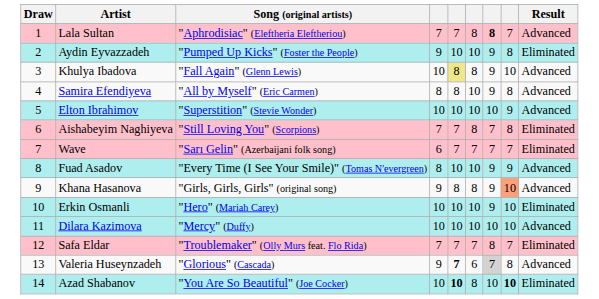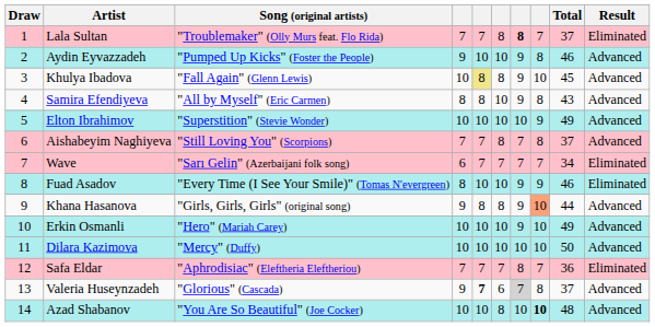 <table class="sortable wikitable" style="margin: 1em auto 1em auto; text-align:center;">
 <tr>
 <th>Draw</th>
 <th>Artist</th>
 <th>Song <small>(original artists)</small></th>
 <th><small></small></th>
 <th><small></small></th>
 <th><small></small></th>
 <th><small></small></th>
 <th><small></small></th>
+<th>Total</th>
 <th>Result</th>
 </tr>
 <tr style="background:pink;">
 <td>1</td>
 <td align="left">Lala Sultan</td>
-<td align="left">"<a href='#'>Aphrodisiac</a>" <small>(<a href='#'>Eleftheria Eleftheriou</a>)</small></td>
+<td align="left">"<a href='#'>Troublemaker</a>" <small>(<a href='#'>Olly Murs</a> feat. <a href='#'>Flo Rida</a>)</small></td>
 <td>7</td>
 <td>7</td>
 <td>8</td>
 <td><strong>8</strong></td>
 <td>7</td>
-<td align="left">Advanced</td>
+<td>37</td>
+<td align="left">Eliminated</td>
 </tr>
 <tr style="background:paleturquoise;">
 <td>2</td>
 <td align="left">Aydin Eyvazzadeh</td>
 <td align="left">"<a href='#'>Pumped Up Kicks</a>" <small>(<a href='#'>Foster the People</a>)</small></td>
 <td>9</td>
 <td>10</td>
 <td>10</td>
 <td>9</td>
 <td>8</td>
-<td align="left">Eliminated</td>
+<td>46</td>
+<td align="left">Advanced</td>
 </tr>
 <tr>
 <td>3</td>
 <td align="left">Khulya Ibadova</td>
 <td align="left">"<a href='#'>Fall Again</a>" <small>(<a href='#'>Glenn Lewis</a>)</small></td>
 <td>10</td>
 <td style="background: khaki;">8</td>
 <td>8</td>
 <td>9</td>
 <td>10</td>
+<td>45</td>
 <td align="left">Advanced</td>
 </tr>
 <tr>
 <td>4</td>
 <td align="left"><a href='#'>Samira Efendiyeva</a></td>
 <td align="left">"<a href='#'>All by Myself</a>" <small>(<a href='#'>Eric Carmen</a>)</small></td>
 <td>8</td>
 <td>8</td>
 <td>10</td>
 <td>9</td>
 <td>8</td>
+<td>43</td>
 <td align="left">Advanced</td>
 </tr>
 <tr style="background:paleturquoise;">
 <td>5</td>
 <td align="left"><a href='#'>Elton Ibrahimov</a></td>
 <td align="left">"<a href='#'>Superstition</a>" <small>(<a href='#'>Stevie Wonder</a>)</small></td>
 <td>10</td>
 <td>10</td>
 <td>10</td>
 <td>10</td>
 <td>9</td>
+<td>49</td>
 <td align="left">Advanced</td>
 </tr>
 <tr style="background:pink;">
 <td>6</td>
 <td align="left">Aishabeyim Naghiyeva</td>
 <td align="left">"<a href='#'>Still Loving You</a>" <small>(<a href='#'>Scorpions</a>)</small></td>
 <td>7</td>
 <td>7</td>
 <td>8</td>
 <td>7</td>
 <td>8</td>
-<td align="left">Eliminated</td>
+<td>37</td>
+<td align="left">Advanced</td>
 </tr>
 <tr style="background:pink;">
 <td>7</td>
 <td align="left">Wave</td>
 <td align="left">"<a href='#'>Sarı Gelin</a>" <small>(Azerbaijani folk song)</small></td>
 <td>6</td>
 <td>7</td>
 <td>7</td>
 <td>7</td>
 <td>7</td>
+<td>34</td>
 <td align="left">Eliminated</td>
 </tr>
 <tr style="background:paleturquoise;">
 <td>8</td>
 <td align="left">Fuad Asadov</td>
 <td align="left">"Every Time (I See Your Smile)" <small>(<a href='#'>Tomas N'evergreen</a>)</small></td>
 <td>8</td>
 <td>10</td>
 <td>10</td>
 <td>9</td>
 <td>9</td>
-<td align="left">Advanced</td>
+<td>46</td>
+<td align="left">Eliminated</td>
 </tr>
 <tr>
 <td>9</td>
 <td align="left">Khana Hasanova</td>
 <td align="left">"Girls, Girls, Girls" <small>(original song)</small></td>
 <td>9</td>
 <td>8</td>
 <td>8</td>
 <td>9</td>
 <td style="background: lightsalmon;">10</td>
+<td>44</td>
 <td align="left">Advanced</td>
 </tr>
 <tr style="background:paleturquoise;">
 <td>10</td>
 <td align="left">Erkin Osmanli</td>
 <td align="left">"<a href='#'>Hero</a>" <small>(<a href='#'>Mariah Carey</a>)</small></td>
 <td>10</td>
 <td>10</td>
 <td>10</td>
 <td>9</td>
 <td>10</td>
-<td align="left">Eliminated</td>
+<td>49</td>
+<td align="left">Advanced</td>
 </tr>
 <tr style="background:paleturquoise;">
 <td>11</td>
 <td align="left"><a href='#'>Dilara Kazimova</a></td>
 <td align="left">"<a href='#'>Mercy</a>" <small>(<a href='#'>Duffy</a>)</small></td>
 <td>10</td>
 <td>10</td>
 <td>10</td>
 <td>10</td>
 <td>10</td>
+<td>50</td>
 <td align="left">Advanced</td>
 </tr>
 <tr style="background:pink;">
 <td>12</td>
 <td align="left">Safa Eldar</td>
-<td align="left">"<a href='#'>Troublemaker</a>" <small>(<a href='#'>Olly Murs</a> feat. <a href='#'>Flo Rida</a>)</small></td>
+<td align="left">"<a href='#'>Aphrodisiac</a>" <small>(<a href='#'>Eleftheria Eleftheriou</a>)</small></td>
 <td>7</td>
 <td>7</td>
 <td>7</td>
 <td>8</td>
 <td>7</td>
+<td>36</td>
 <td align="left">Eliminated</td>
 </tr>
 <tr>
 <td>13</td>
 <td align="left">Valeria Huseynzadeh</td>
 <td align="left">"<a href='#'>Glorious</a>" <small>(<a href='#'>Cascada</a>)</small></td>
 <td>9</td>
 <td><strong>7</strong></td>
 <td>6</td>
 <td style="background: lightgrey;">7</td>
 <td>8</td>
+<td>37</td>
 <td align="left">Advanced</td>
 </tr>
 <tr style="background:paleturquoise;">
 <td>14</td>
 <td align="left">Azad Shabanov</td>
 <td align="left">"<a href='#'>You Are So Beautiful</a>" <small>(<a href='#'>Joe Cocker</a>)</small></td>
 <td>10</td>
-<td><strong>10</strong></td>
+<td>10</td>
 <td>8</td>
 <td>10</td>
 <td><strong>10</strong></td>
-<td align="left">Eliminated</td>
+<td>48</td>
+<td align="left">Advanced</td>
 </tr>
 </table>
